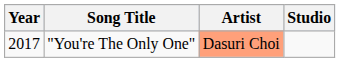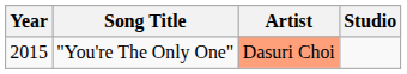 <table class="wikitable" style="font-size: 90%;">
 <tr style="background:#B0C4DE;">
 <th>Year</th>
 <th>Song Title</th>
 <th>Artist</th>
 <th>Studio</th>
 </tr>
 <tr>
-<td>2017</td>
+<td>2015</td>
 <td>"You're The Only One"</td>
 <td style="background: lightsalmon;">Dasuri Choi</td>
 <td></td>
 </tr>
 </table>
